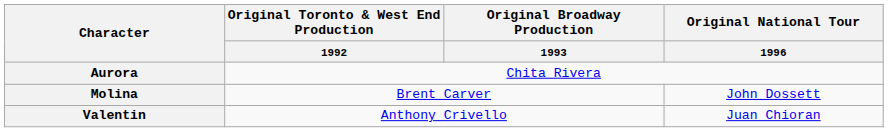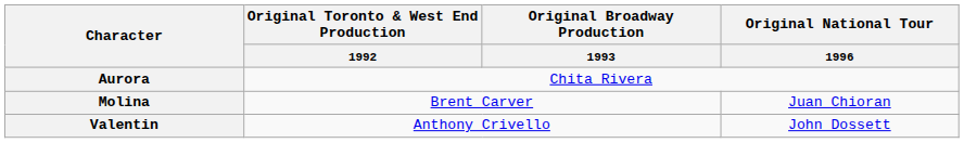 <table class="wikitable">
 <tr>
 <th rowspan=2 style="width:10%;">Character</th>
 <th style="width:10%;">Original Toronto & West End Production</th>
 <th style="width:10%;">Original Broadway Production</th>
 <th style="width:10%;">Original National Tour</th>
 </tr>
 <tr>
 <th><small>1992</small></th>
 <th><small>1993</small></th>
 <th><small>1996</small></th>
 </tr>
 <tr>
 <th style="text-align:center;">Aurora</th>
 <td colspan="3" style="text-align:center;"><a href='#'>Chita Rivera</a></td>
 </tr>
 <tr>
 <th style="text-align:center;">Molina</th>
 <td colspan="2" style="text-align:center;"><a href='#'>Brent Carver</a></td>
-<td style="text-align:center;"><a href='#'>John Dossett</a></td>
+<td style="text-align:center;"><a href='#'>Juan Chioran</a></td>
 </tr>
 <tr>
 <th style="text-align:center;">Valentin</th>
 <td colspan="2" style="text-align:center;"><a href='#'>Anthony Crivello</a></td>
-<td style="text-align:center;"><a href='#'>Juan Chioran</a></td>
+<td style="text-align:center;"><a href='#'>John Dossett</a></td>
 </tr>
 </table>
